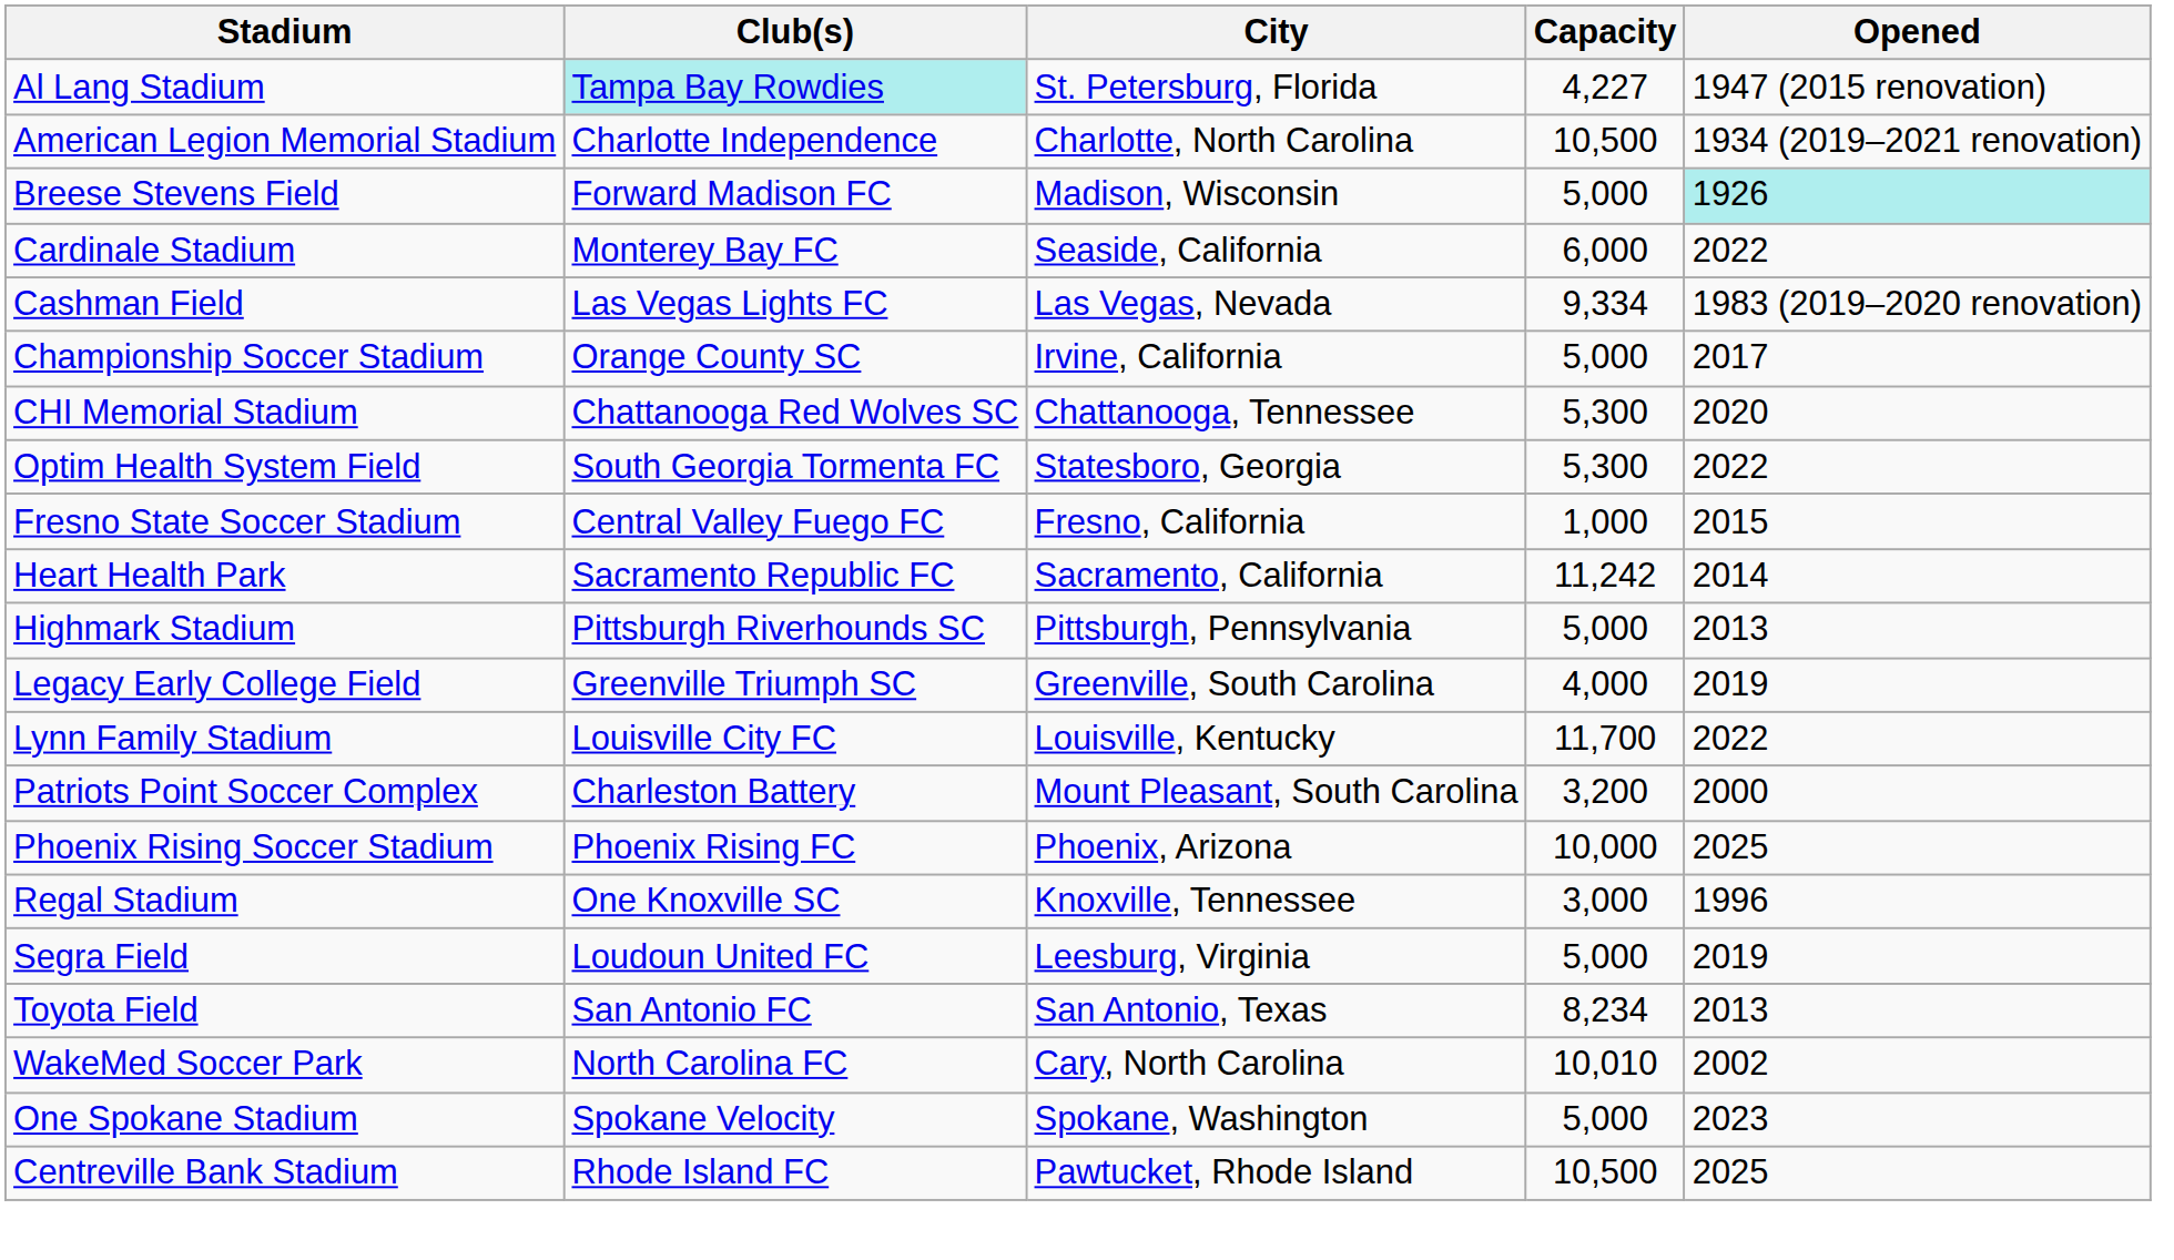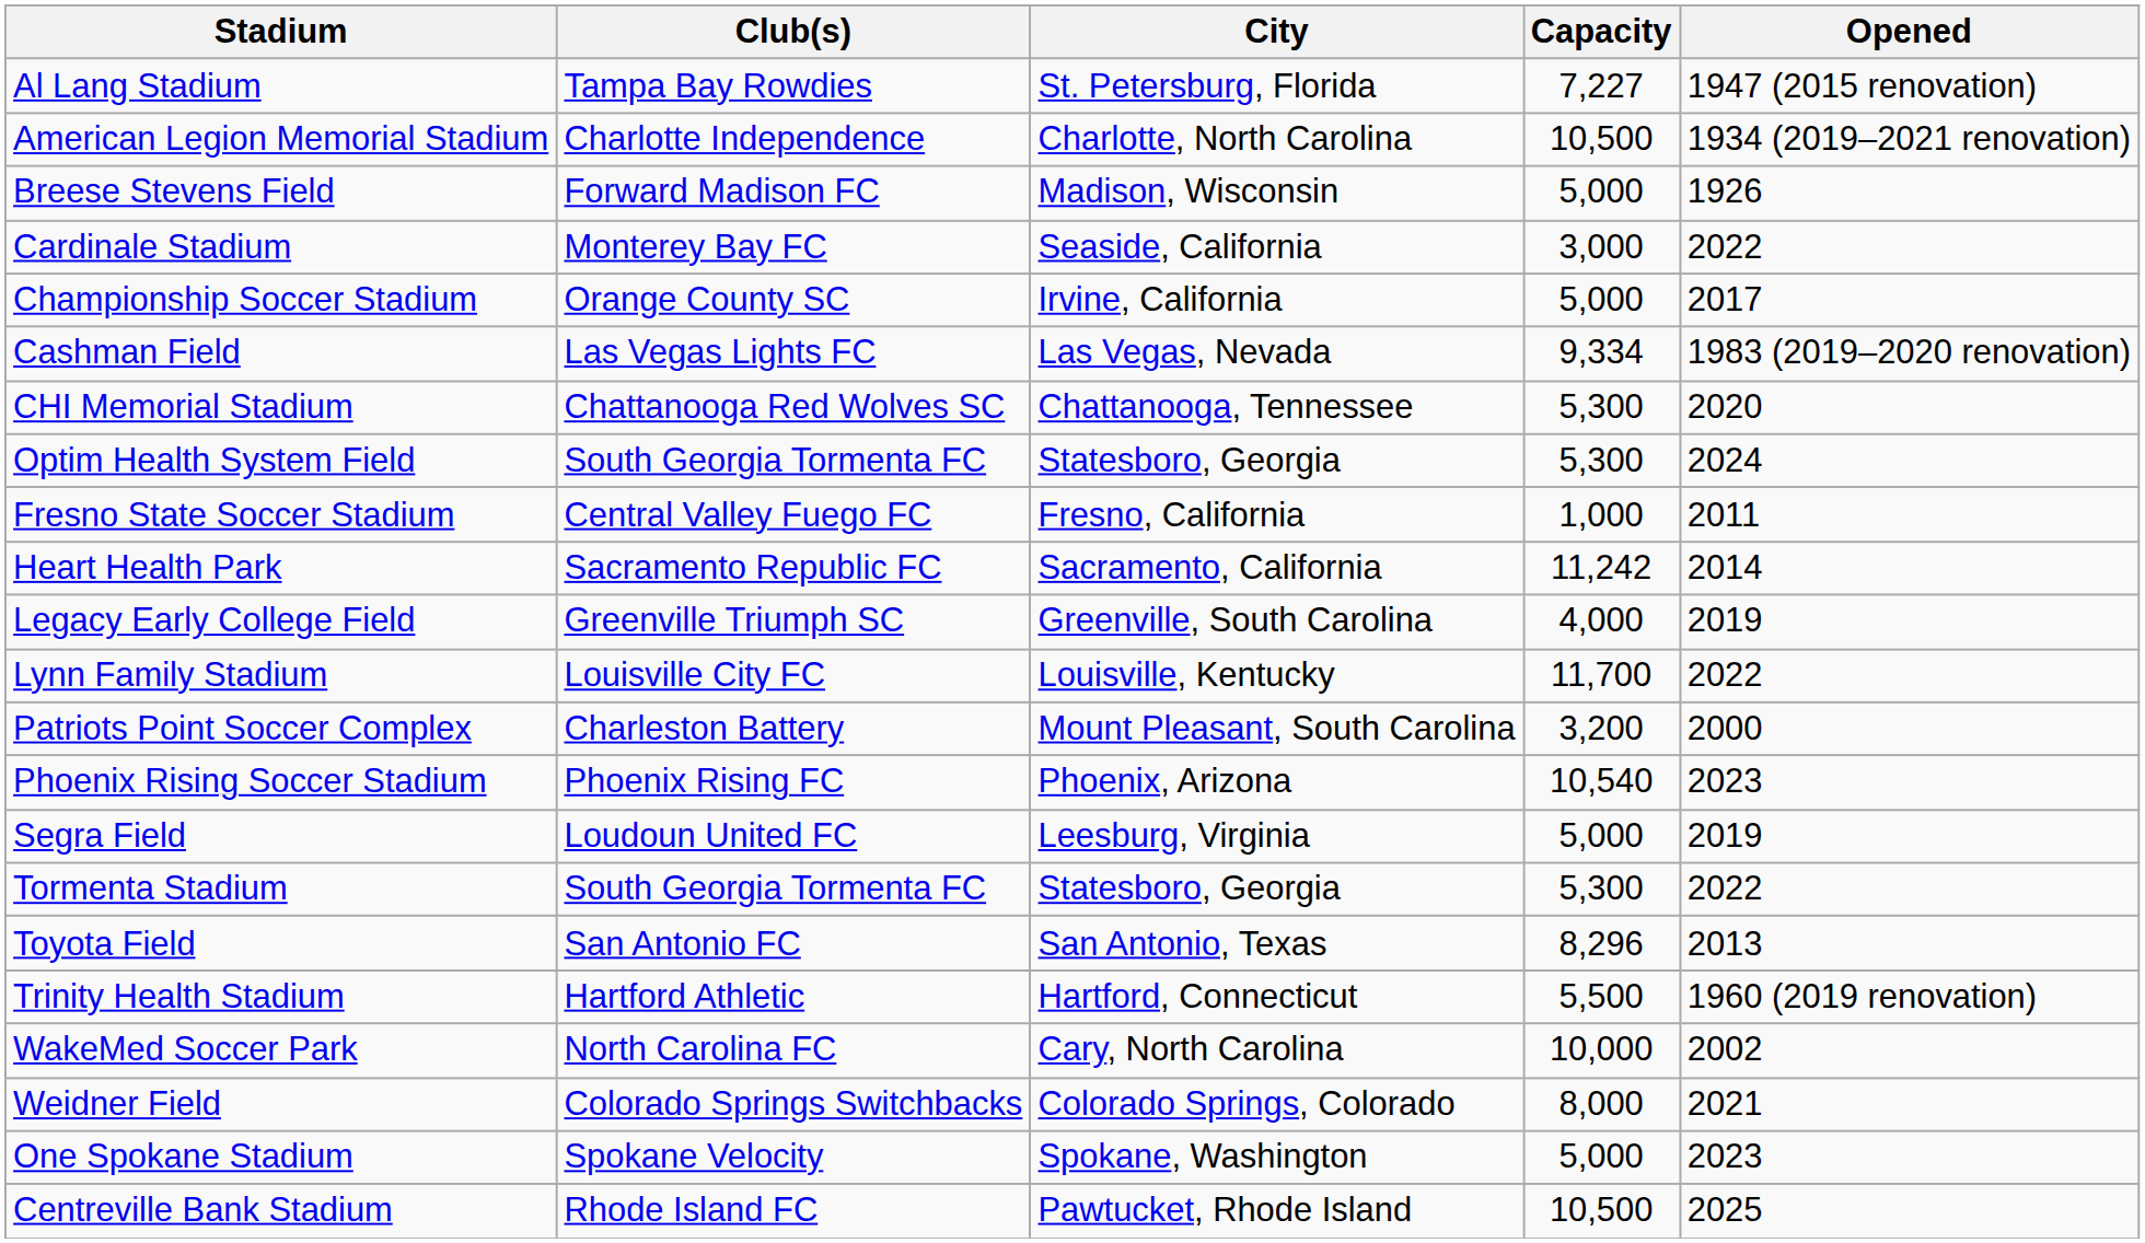 <table class="wikitable sortable">
 <tr>
 <th>Stadium</th>
 <th>Club(s)</th>
 <th>City</th>
 <th>Capacity</th>
 <th>Opened</th>
 </tr>
 <tr>
 <td><a href='#'>Al Lang Stadium</a></td>
-<td style="background: paleturquoise;"><a href='#'>Tampa Bay Rowdies</a></td>
+<td><a href='#'>Tampa Bay Rowdies</a></td>
 <td><a href='#'>St. Petersburg</a>, Florida</td>
-<td style="text-align:center;">4,227</td>
+<td style="text-align:center;">7,227</td>
 <td>1947 (2015 renovation)</td>
 </tr>
 <tr>
 <td><a href='#'>American Legion Memorial Stadium</a></td>
 <td><a href='#'>Charlotte Independence</a></td>
 <td><a href='#'>Charlotte</a>, North Carolina</td>
 <td style="text-align:center;">10,500</td>
 <td>1934 (2019–2021 renovation)</td>
 </tr>
 <tr>
 <td><a href='#'>Breese Stevens Field</a></td>
 <td><a href='#'>Forward Madison FC</a></td>
 <td><a href='#'>Madison</a>, Wisconsin</td>
 <td style="text-align:center;">5,000</td>
-<td style="background: paleturquoise;">1926</td>
+<td>1926</td>
 </tr>
 <tr>
 <td><a href='#'>Cardinale Stadium</a></td>
 <td><a href='#'>Monterey Bay FC</a></td>
 <td><a href='#'>Seaside</a>, California</td>
-<td style="text-align:center;">6,000</td>
+<td style="text-align:center;">3,000</td>
 <td>2022</td>
+</tr>
+<tr>
+<td><a href='#'>Championship Soccer Stadium</a></td>
+<td><a href='#'>Orange County SC</a></td>
+<td><a href='#'>Irvine</a>, California</td>
+<td style="text-align:center;">5,000</td>
+<td>2017</td>
 </tr>
 <tr>
 <td><a href='#'>Cashman Field</a></td>
 <td><a href='#'>Las Vegas Lights FC</a></td>
 <td><a href='#'>Las Vegas</a>, Nevada</td>
 <td style="text-align:center;">9,334</td>
 <td>1983 (2019–2020 renovation)</td>
-</tr>
-<tr>
-<td><a href='#'>Championship Soccer Stadium</a></td>
-<td><a href='#'>Orange County SC</a></td>
-<td><a href='#'>Irvine</a>, California</td>
-<td style="text-align:center;">5,000</td>
-<td>2017</td>
 </tr>
 <tr>
 <td><a href='#'>CHI Memorial Stadium</a></td>
 <td><a href='#'>Chattanooga Red Wolves SC</a></td>
 <td><a href='#'>Chattanooga</a>, Tennessee</td>
 <td style="text-align:center;">5,300</td>
 <td>2020</td>
 </tr>
 <tr>
 <td><a href='#'>Optim Health System Field</a></td>
 <td><a href='#'>South Georgia Tormenta FC</a></td>
 <td><a href='#'>Statesboro</a>, Georgia</td>
 <td style="text-align:center;">5,300</td>
-<td>2022</td>
+<td>2024</td>
 </tr>
 <tr>
 <td><a href='#'>Fresno State Soccer Stadium</a></td>
 <td><a href='#'>Central Valley Fuego FC</a></td>
 <td><a href='#'>Fresno</a>, California</td>
 <td style="text-align:center;">1,000</td>
-<td>2015</td>
+<td>2011</td>
 </tr>
 <tr>
 <td><a href='#'>Heart Health Park</a></td>
 <td><a href='#'>Sacramento Republic FC</a></td>
 <td><a href='#'>Sacramento</a>, California</td>
 <td style="text-align:center;">11,242</td>
 <td>2014</td>
-</tr>
-<tr>
-<td><a href='#'>Highmark Stadium</a></td>
-<td><a href='#'>Pittsburgh Riverhounds SC</a></td>
-<td><a href='#'>Pittsburgh</a>, Pennsylvania</td>
-<td style="text-align:center;">5,000</td>
-<td>2013</td>
 </tr>
 <tr>
 <td><a href='#'>Legacy Early College Field</a></td>
 <td><a href='#'>Greenville Triumph SC</a></td>
 <td><a href='#'>Greenville</a>, South Carolina</td>
 <td style="text-align:center;">4,000</td>
 <td>2019</td>
 </tr>
 <tr>
 <td><a href='#'>Lynn Family Stadium</a></td>
 <td><a href='#'>Louisville City FC</a></td>
 <td><a href='#'>Louisville</a>, Kentucky</td>
 <td style="text-align:center;">11,700</td>
 <td>2022</td>
 </tr>
 <tr>
 <td><a href='#'>Patriots Point Soccer Complex</a></td>
 <td><a href='#'>Charleston Battery</a></td>
 <td><a href='#'>Mount Pleasant</a>, South Carolina</td>
 <td style="text-align:center;">3,200</td>
 <td>2000</td>
 </tr>
 <tr>
 <td><a href='#'>Phoenix Rising Soccer Stadium</a></td>
 <td><a href='#'>Phoenix Rising FC</a></td>
 <td><a href='#'>Phoenix</a>, Arizona</td>
-<td style="text-align:center;">10,000</td>
-<td>2025</td>
-</tr>
-<tr>
-<td><a href='#'>Regal Stadium</a></td>
-<td><a href='#'>One Knoxville SC</a></td>
-<td><a href='#'>Knoxville</a>, Tennessee</td>
-<td style="text-align:center;">3,000</td>
-<td>1996</td>
+<td style="text-align:center;">10,540</td>
+<td>2023</td>
 </tr>
 <tr>
 <td><a href='#'>Segra Field</a></td>
 <td><a href='#'>Loudoun United FC</a></td>
 <td><a href='#'>Leesburg</a>, Virginia</td>
 <td style="text-align:center;">5,000</td>
 <td>2019</td>
 </tr>
 <tr>
+<td><a href='#'>Tormenta Stadium</a></td>
+<td><a href='#'>South Georgia Tormenta FC</a></td>
+<td><a href='#'>Statesboro</a>, Georgia</td>
+<td style="text-align:center;">5,300</td>
+<td>2022</td>
+</tr>
+<tr>
 <td><a href='#'>Toyota Field</a></td>
 <td><a href='#'>San Antonio FC</a></td>
 <td><a href='#'>San Antonio</a>, Texas</td>
-<td style="text-align:center;">8,234</td>
+<td style="text-align:center;">8,296</td>
 <td>2013</td>
+</tr>
+<tr>
+<td><a href='#'>Trinity Health Stadium</a></td>
+<td><a href='#'>Hartford Athletic</a></td>
+<td><a href='#'>Hartford</a>, Connecticut</td>
+<td style="text-align:center;">5,500</td>
+<td>1960 (2019 renovation)</td>
 </tr>
 <tr>
 <td><a href='#'>WakeMed Soccer Park</a></td>
 <td><a href='#'>North Carolina FC</a></td>
 <td><a href='#'>Cary</a>, North Carolina</td>
-<td style="text-align:center;">10,010</td>
+<td style="text-align:center;">10,000</td>
 <td>2002</td>
+</tr>
+<tr>
+<td><a href='#'>Weidner Field</a></td>
+<td><a href='#'>Colorado Springs Switchbacks</a></td>
+<td><a href='#'>Colorado Springs</a>, Colorado</td>
+<td style="text-align:center;">8,000</td>
+<td>2021</td>
 </tr>
 <tr>
 <td><a href='#'>One Spokane Stadium</a></td>
 <td><a href='#'>Spokane Velocity</a></td>
 <td><a href='#'>Spokane</a>, Washington</td>
 <td style="text-align:center;">5,000</td>
 <td>2023</td>
 </tr>
 <tr>
 <td><a href='#'>Centreville Bank Stadium</a></td>
 <td><a href='#'>Rhode Island FC</a></td>
 <td><a href='#'>Pawtucket</a>, Rhode Island</td>
 <td style="text-align:center;">10,500</td>
 <td>2025</td>
 </tr>
 </table>
